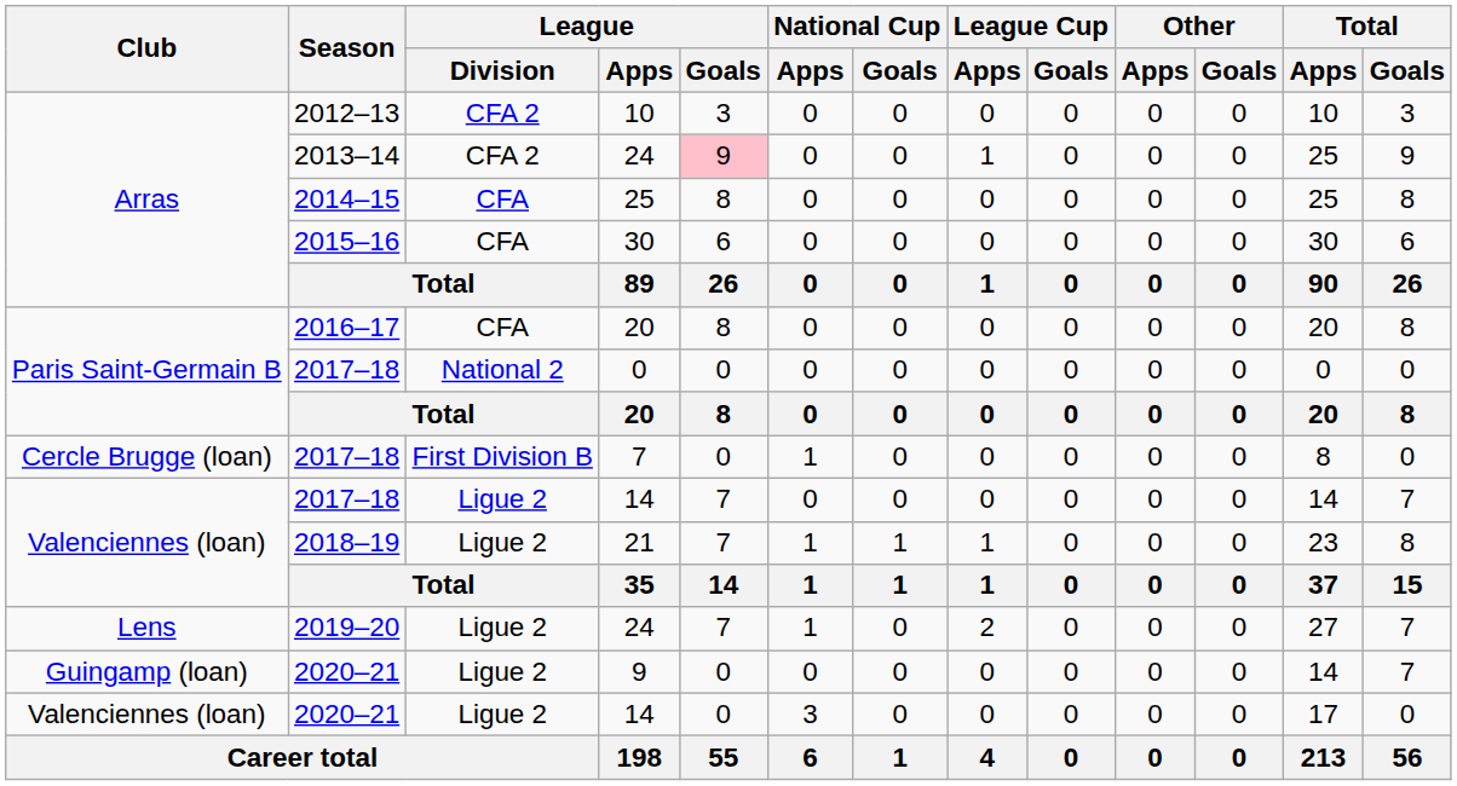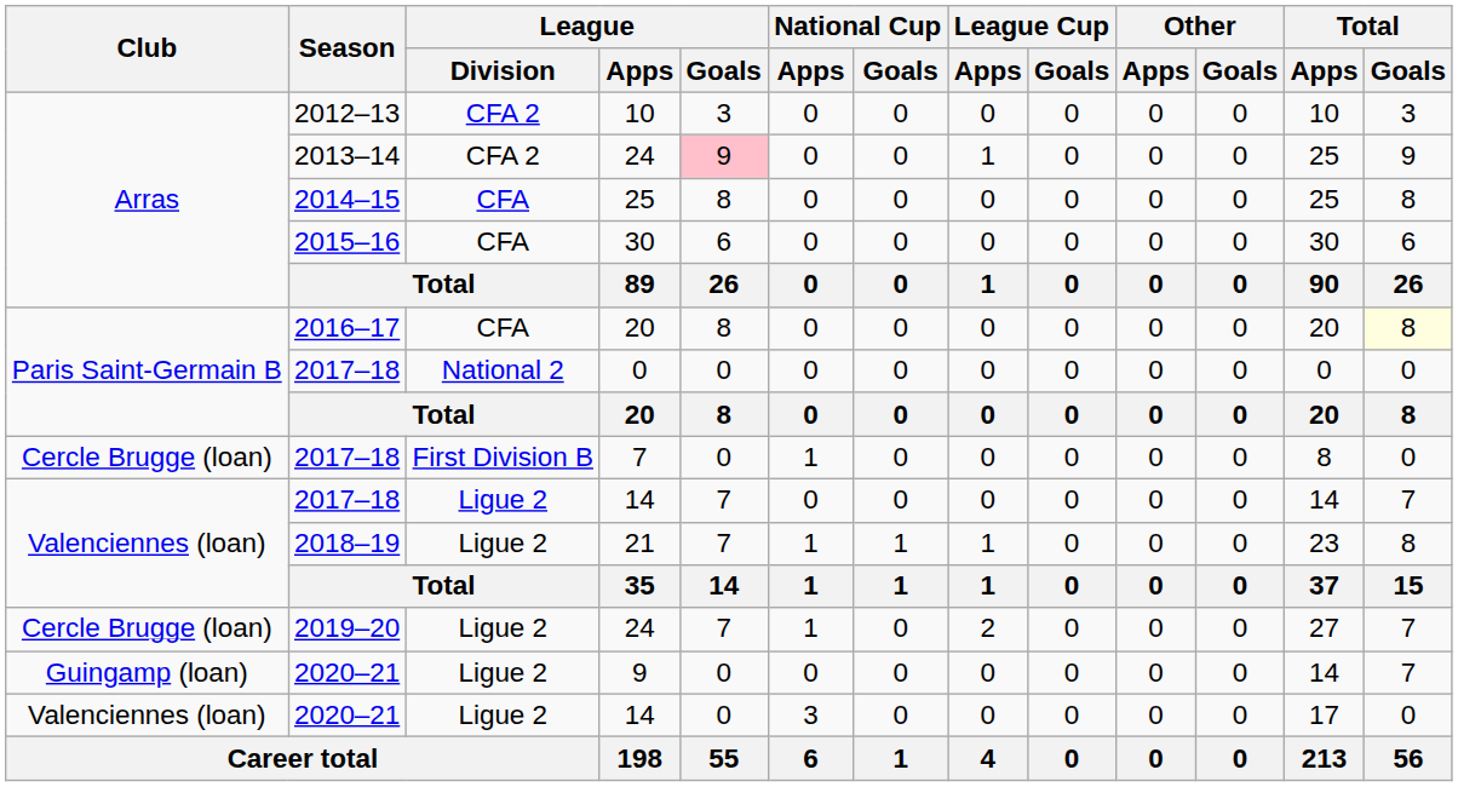 <table class="wikitable" style="text-align:center">
 <tr>
 <th rowspan="2">Club</th>
 <th rowspan="2">Season</th>
 <th colspan="3">League</th>
 <th colspan="2">National Cup</th>
 <th colspan="2">League Cup</th>
 <th colspan="2">Other</th>
 <th colspan="2">Total</th>
 </tr>
 <tr>
 <th>Division</th>
 <th>Apps</th>
 <th>Goals</th>
 <th>Apps</th>
 <th>Goals</th>
 <th>Apps</th>
 <th>Goals</th>
 <th>Apps</th>
 <th>Goals</th>
 <th>Apps</th>
 <th>Goals</th>
 </tr>
 <tr>
 <td rowspan="5"><a href='#'>Arras</a></td>
 <td>2012–13</td>
 <td><a href='#'>CFA 2</a></td>
 <td>10</td>
 <td>3</td>
 <td>0</td>
 <td>0</td>
 <td>0</td>
 <td>0</td>
 <td>0</td>
 <td>0</td>
 <td>10</td>
 <td>3</td>
 </tr>
 <tr>
 <td>2013–14</td>
 <td>CFA 2</td>
 <td>24</td>
 <td style="background: pink;">9</td>
 <td>0</td>
 <td>0</td>
 <td>1</td>
 <td>0</td>
 <td>0</td>
 <td>0</td>
 <td>25</td>
 <td>9</td>
 </tr>
 <tr>
 <td><a href='#'>2014–15</a></td>
 <td><a href='#'>CFA</a></td>
 <td>25</td>
 <td>8</td>
 <td>0</td>
 <td>0</td>
 <td>0</td>
 <td>0</td>
 <td>0</td>
 <td>0</td>
 <td>25</td>
 <td>8</td>
 </tr>
 <tr>
 <td><a href='#'>2015–16</a></td>
 <td>CFA</td>
 <td>30</td>
 <td>6</td>
 <td>0</td>
 <td>0</td>
 <td>0</td>
 <td>0</td>
 <td>0</td>
 <td>0</td>
 <td>30</td>
 <td>6</td>
 </tr>
 <tr>
 <th colspan="2">Total</th>
 <th>89</th>
 <th>26</th>
 <th>0</th>
 <th>0</th>
 <th>1</th>
 <th>0</th>
 <th>0</th>
 <th>0</th>
 <th>90</th>
 <th>26</th>
 </tr>
 <tr>
 <td rowspan="3"><a href='#'>Paris Saint-Germain B</a></td>
 <td><a href='#'>2016–17</a></td>
 <td>CFA</td>
 <td>20</td>
 <td>8</td>
 <td>0</td>
 <td>0</td>
 <td>0</td>
 <td>0</td>
 <td>0</td>
 <td>0</td>
 <td>20</td>
-<td>8</td>
+<td style="background: lightyellow;">8</td>
 </tr>
 <tr>
 <td><a href='#'>2017–18</a></td>
 <td><a href='#'>National 2</a></td>
 <td>0</td>
 <td>0</td>
 <td>0</td>
 <td>0</td>
 <td>0</td>
 <td>0</td>
 <td>0</td>
 <td>0</td>
 <td>0</td>
 <td>0</td>
 </tr>
 <tr>
 <th colspan="2">Total</th>
 <th>20</th>
 <th>8</th>
 <th>0</th>
 <th>0</th>
 <th>0</th>
 <th>0</th>
 <th>0</th>
 <th>0</th>
 <th>20</th>
 <th>8</th>
 </tr>
 <tr>
 <td><a href='#'>Cercle Brugge</a> (loan)</td>
 <td><a href='#'>2017–18</a></td>
 <td><a href='#'>First Division B</a></td>
 <td>7</td>
 <td>0</td>
 <td>1</td>
 <td>0</td>
 <td>0</td>
 <td>0</td>
 <td>0</td>
 <td>0</td>
 <td>8</td>
 <td>0</td>
 </tr>
 <tr>
 <td rowspan="3"><a href='#'>Valenciennes</a> (loan)</td>
 <td><a href='#'>2017–18</a></td>
 <td><a href='#'>Ligue 2</a></td>
 <td>14</td>
 <td>7</td>
 <td>0</td>
 <td>0</td>
 <td>0</td>
 <td>0</td>
 <td>0</td>
 <td>0</td>
 <td>14</td>
 <td>7</td>
 </tr>
 <tr>
 <td><a href='#'>2018–19</a></td>
 <td>Ligue 2</td>
 <td>21</td>
 <td>7</td>
 <td>1</td>
 <td>1</td>
 <td>1</td>
 <td>0</td>
 <td>0</td>
 <td>0</td>
 <td>23</td>
 <td>8</td>
 </tr>
 <tr>
 <th colspan="2">Total</th>
 <th>35</th>
 <th>14</th>
 <th>1</th>
 <th>1</th>
 <th>1</th>
 <th>0</th>
 <th>0</th>
 <th>0</th>
 <th>37</th>
 <th>15</th>
 </tr>
 <tr>
-<td><a href='#'>Lens</a></td>
+<td><a href='#'>Cercle Brugge</a> (loan)</td>
 <td><a href='#'>2019–20</a></td>
 <td>Ligue 2</td>
 <td>24</td>
 <td>7</td>
 <td>1</td>
 <td>0</td>
 <td>2</td>
 <td>0</td>
 <td>0</td>
 <td>0</td>
 <td>27</td>
 <td>7</td>
 </tr>
 <tr>
 <td><a href='#'>Guingamp</a> (loan)</td>
 <td><a href='#'>2020–21</a></td>
 <td>Ligue 2</td>
 <td>9</td>
 <td>0</td>
 <td>0</td>
 <td>0</td>
 <td>0</td>
 <td>0</td>
 <td>0</td>
 <td>0</td>
 <td>14</td>
 <td>7</td>
 </tr>
 <tr>
 <td>Valenciennes (loan)</td>
 <td><a href='#'>2020–21</a></td>
 <td>Ligue 2</td>
 <td>14</td>
 <td>0</td>
 <td>3</td>
 <td>0</td>
 <td>0</td>
 <td>0</td>
 <td>0</td>
 <td>0</td>
 <td>17</td>
 <td>0</td>
 </tr>
 <tr>
 <th colspan="3">Career total</th>
 <th>198</th>
 <th>55</th>
 <th>6</th>
 <th>1</th>
 <th>4</th>
 <th>0</th>
 <th>0</th>
 <th>0</th>
 <th>213</th>
 <th>56</th>
 </tr>
 </table>
